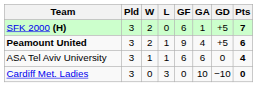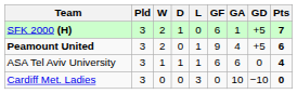 <table class="wikitable" style="text-align: center;">
 <tr>
 <th width=185>Team</th>
 <th width=20>Pld</th>
 <th width=20>W</th>
+<th width=20>D</th>
 <th width=20>L</th>
 <th width=20>GF</th>
 <th width=20>GA</th>
 <th width=20>GD</th>
 <th width=20>Pts</th>
 </tr>
 <tr style="text-align:center; background:#cfc;">
 <td style="text-align:left;"> <a href='#'>SFK 2000</a> <strong>(H)</strong></td>
 <td>3</td>
 <td>2</td>
+<td>1</td>
 <td>0</td>
 <td>6</td>
 <td>1</td>
 <td>+5</td>
 <td><strong>7</strong></td>
 </tr>
 <tr style="text-align:center;">
 <td style="text-align:left;"> <strong>Peamount United</strong></td>
 <td>3</td>
 <td>2</td>
+<td>0</td>
 <td>1</td>
 <td>9</td>
 <td>4</td>
 <td>+5</td>
 <td><strong>6</strong></td>
 </tr>
 <tr style="text-align:center;">
 <td style="text-align:left;">ASA Tel Aviv University</td>
 <td>3</td>
 <td>1</td>
 <td>1</td>
+<td>1</td>
 <td>6</td>
 <td>6</td>
 <td>0</td>
 <td><strong>4</strong></td>
 </tr>
 <tr style="text-align:center;">
 <td style="text-align:left;"> <a href='#'>Cardiff Met. Ladies</a></td>
 <td>3</td>
 <td>0</td>
+<td>0</td>
 <td>3</td>
 <td>0</td>
 <td>10</td>
 <td>−10</td>
 <td><strong>0</strong></td>
 </tr>
 </table>
